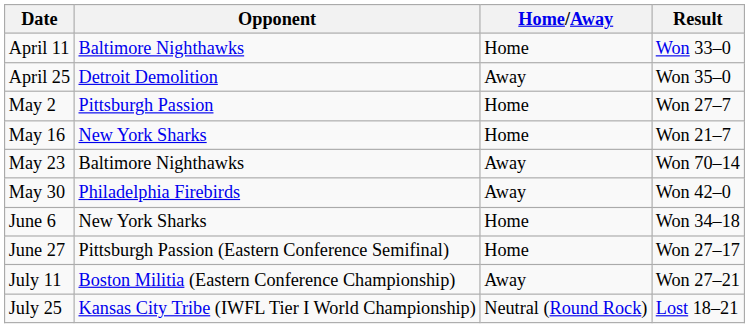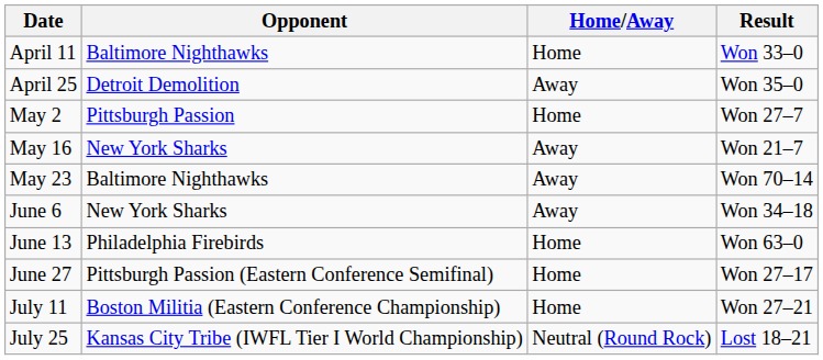 <table class="wikitable">
 <tr>
 <th>Date</th>
 <th>Opponent</th>
 <th><a href='#'>Home</a>/<a href='#'>Away</a></th>
 <th>Result</th>
 </tr>
 <tr>
 <td>April 11</td>
 <td><a href='#'>Baltimore Nighthawks</a></td>
 <td>Home</td>
 <td><a href='#'>Won</a> 33–0</td>
 </tr>
 <tr>
 <td>April 25</td>
 <td><a href='#'>Detroit Demolition</a></td>
 <td>Away</td>
 <td>Won 35–0</td>
 </tr>
 <tr>
 <td>May 2</td>
 <td><a href='#'>Pittsburgh Passion</a></td>
 <td>Home</td>
 <td>Won 27–7</td>
 </tr>
 <tr>
 <td>May 16</td>
 <td><a href='#'>New York Sharks</a></td>
-<td>Home</td>
+<td>Away</td>
 <td>Won 21–7</td>
 </tr>
 <tr>
 <td>May 23</td>
 <td>Baltimore Nighthawks</td>
 <td>Away</td>
 <td>Won 70–14</td>
 </tr>
 <tr>
-<td>May 30</td>
-<td><a href='#'>Philadelphia Firebirds</a></td>
+<td>June 6</td>
+<td>New York Sharks</td>
 <td>Away</td>
-<td>Won 42–0</td>
+<td>Won 34–18</td>
 </tr>
 <tr>
-<td>June 6</td>
-<td>New York Sharks</td>
+<td>June 13</td>
+<td>Philadelphia Firebirds</td>
 <td>Home</td>
-<td>Won 34–18</td>
+<td>Won 63–0</td>
 </tr>
 <tr>
 <td>June 27</td>
 <td>Pittsburgh Passion (Eastern Conference Semifinal)</td>
 <td>Home</td>
 <td>Won 27–17</td>
 </tr>
 <tr>
 <td>July 11</td>
 <td><a href='#'>Boston Militia</a> (Eastern Conference Championship)</td>
-<td>Away</td>
+<td>Home</td>
 <td>Won 27–21</td>
 </tr>
 <tr>
 <td>July 25</td>
 <td><a href='#'>Kansas City Tribe</a> (IWFL Tier I World Championship)</td>
 <td>Neutral (<a href='#'>Round Rock</a>)</td>
 <td><a href='#'>Lost</a> 18–21</td>
 </tr>
 </table>
